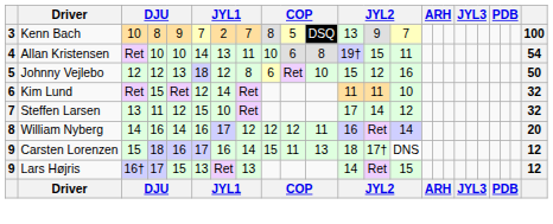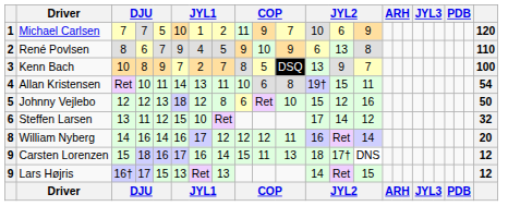 <table align=left| class="wikitable" style="font-size: 85%; text-align: center">
 <tr valign="top">
 <th valign="middle"></th>
 <th valign="middle">Driver</th>
 <th colspan=3><a href='#'>DJU</a></th>
 <th colspan=3><a href='#'>JYL1</a></th>
 <th colspan=3><a href='#'>COP</a></th>
 <th colspan=3><a href='#'>JYL2</a></th>
 <th colspan=3><a href='#'>ARH</a></th>
 <th colspan=3><a href='#'>JYL3</a></th>
 <th colspan=3><a href='#'>PDB</a></th>
 <th valign="middle"></th>
+</tr>
+<tr>
+<th>1</th>
+<td align="left"> <a href='#'>Michael Carlsen</a></td>
+<td style="background:#ffffbf;">7</td>
+<td style="background:#dfdfdf;">7</td>
+<td style="background:#ffffbf;">5</td>
+<td style="background:#ffdf9f;">10</td>
+<td style="background:#ffffbf;">1</td>
+<td style="background:#ffffbf;">2</td>
+<td style="background:#dfffdf;">11</td>
+<td style="background:#ffdf9f;">9</td>
+<td style="background:#ffffbf;">7</td>
+<td style="background:#dfdfdf;">10</td>
+<td style="background:#ffffbf;">6</td>
+<td style="background:#ffdf9f;">9</td>
+<td></td>
+<td></td>
+<td></td>
+<td></td>
+<td></td>
+<td></td>
+<td></td>
+<td></td>
+<td></td>
+<th>120</th>
+</tr>
+<tr>
+<th>2</th>
+<td align="left"> René Povlsen</td>
+<td style="background:#dfdfdf;">8</td>
+<td style="background:#ffffbf;">6</td>
+<td style="background:#dfdfdf;">7</td>
+<td style="background:#dfdfdf;">9</td>
+<td style="background:#dfdfdf;">4</td>
+<td style="background:#dfdfdf;">5</td>
+<td style="background:#ffdf9f;">9</td>
+<td style="background:#dfffdf;">10</td>
+<td style="background:#ffdf9f;">9</td>
+<td style="background:#ffffbf;">6</td>
+<td style="background:#dfffdf;">13</td>
+<td style="background:#dfdfdf;">8</td>
+<td></td>
+<td></td>
+<td></td>
+<td></td>
+<td></td>
+<td></td>
+<td></td>
+<td></td>
+<td></td>
+<th>110</th>
 </tr>
 <tr>
 <th>3</th>
 <td align="left"> Kenn Bach</td>
 <td style="background:#ffdf9f;">10</td>
 <td style="background:#ffdf9f;">8</td>
 <td style="background:#ffdf9f;">9</td>
 <td style="background:#ffffbf;">7</td>
 <td style="background:#ffdf9f;">2</td>
 <td style="background:#ffdf9f;">7</td>
 <td style="background:#dfdfdf;">8</td>
 <td style="background:#ffffbf;">5</td>
 <td style="background:#000000; color:#ffffff;">DSQ</td>
 <td style="background:#dfffdf;">13</td>
 <td style="background:#dfdfdf;">9</td>
 <td style="background:#ffffbf;">7</td>
 <td></td>
 <td></td>
 <td></td>
 <td></td>
 <td></td>
 <td></td>
 <td></td>
 <td></td>
 <td></td>
 <th>100</th>
 </tr>
 <tr>
 <th>4</th>
 <td align="left"> Allan Kristensen</td>
 <td style="background:#efcfff;">Ret</td>
 <td style="background:#dfffdf;">10</td>
-<td style="background:#dfffdf;">10</td>
+<td style="background:#dfffdf;">11</td>
 <td style="background:#dfffdf;">14</td>
 <td style="background:#dfffdf;">13</td>
 <td style="background:#dfffdf;">11</td>
 <td style="background:#dfffdf;">10</td>
 <td style="background:#dfdfdf;">6</td>
 <td style="background:#dfdfdf;">8</td>
 <td style="background:#cfcfff;">19†</td>
 <td style="background:#dfffdf;">15</td>
 <td style="background:#dfffdf;">11</td>
 <td></td>
 <td></td>
 <td></td>
 <td></td>
 <td></td>
 <td></td>
 <td></td>
 <td></td>
 <td></td>
 <th>54</th>
 </tr>
 <tr>
 <th>5</th>
 <td align="left"> Johnny Vejlebo</td>
 <td style="background:#dfffdf;">12</td>
 <td style="background:#dfffdf;">12</td>
 <td style="background:#dfffdf;">13</td>
 <td style="background:#cfcfff;">18</td>
 <td style="background:#dfffdf;">12</td>
 <td style="background:#dfffdf;">8</td>
 <td style="background:#ffffbf;">6</td>
 <td style="background:#efcfff;">Ret</td>
 <td style="background:#dfffdf;">10</td>
 <td style="background:#dfffdf;">15</td>
 <td style="background:#dfffdf;">12</td>
 <td style="background:#dfffdf;">16</td>
 <td></td>
 <td></td>
 <td></td>
 <td></td>
 <td></td>
 <td></td>
 <td></td>
 <td></td>
 <td></td>
 <th>50</th>
 </tr>
 <tr>
 <th>6</th>
-<td align="left"> Kim Lund</td>
-<td style="background:#efcfff;">Ret</td>
-<td style="background:#dfffdf;">15</td>
-<td style="background:#efcfff;">Ret</td>
-<td style="background:#dfffdf;">12</td>
-<td style="background:#dfffdf;">14</td>
-<td style="background:#efcfff;">Ret</td>
-<td></td>
-<td></td>
-<td></td>
-<td style="background:#ffdf9f;">11</td>
-<td style="background:#ffdf9f;">11</td>
-<td style="background:#dfffdf;">10</td>
-<td></td>
-<td></td>
-<td></td>
-<td></td>
-<td></td>
-<td></td>
-<td></td>
-<td></td>
-<td></td>
-<th>32</th>
-</tr>
-<tr>
-<th>7</th>
 <td align="left"> Steffen Larsen</td>
 <td style="background:#dfffdf;">13</td>
 <td style="background:#dfffdf;">11</td>
 <td style="background:#dfffdf;">12</td>
 <td style="background:#dfffdf;">15</td>
 <td style="background:#dfffdf;">10</td>
 <td style="background:#efcfff;">Ret</td>
 <td></td>
 <td></td>
 <td></td>
 <td style="background:#dfffdf;">17</td>
 <td style="background:#dfffdf;">14</td>
 <td style="background:#dfffdf;">12</td>
 <td></td>
 <td></td>
 <td></td>
 <td></td>
 <td></td>
 <td></td>
 <td></td>
 <td></td>
 <td></td>
 <th>32</th>
 </tr>
 <tr>
 <th>8</th>
 <td align="left"> William Nyberg</td>
 <td style="background:#dfffdf;">14</td>
 <td style="background:#dfffdf;">16</td>
 <td style="background:#dfffdf;">14</td>
 <td style="background:#dfffdf;">16</td>
 <td style="background:#cfcfff;">17</td>
 <td style="background:#dfffdf;">12</td>
 <td style="background:#dfffdf;">12</td>
 <td style="background:#dfffdf;">12</td>
 <td style="background:#dfffdf;">11</td>
 <td style="background:#cfcfff;">16</td>
 <td style="background:#efcfff;">Ret</td>
 <td style="background:#cfcfff;">14</td>
 <td></td>
 <td></td>
 <td></td>
 <td></td>
 <td></td>
 <td></td>
 <td></td>
 <td></td>
 <td></td>
 <th>20</th>
 </tr>
 <tr>
 <th>9</th>
 <td align="left"> Carsten Lorenzen</td>
 <td style="background:#dfffdf;">15</td>
 <td style="background:#cfcfff;">18</td>
 <td style="background:#cfcfff;">16</td>
 <td style="background:#cfcfff;">17</td>
 <td style="background:#dfffdf;">16</td>
 <td style="background:#dfffdf;">14</td>
 <td style="background:#dfffdf;">15</td>
 <td style="background:#dfffdf;">11</td>
 <td style="background:#dfffdf;">13</td>
 <td style="background:#dfffdf;">18</td>
 <td style="background:#dfffdf;">17†</td>
 <td style="background:#ffffff;">DNS</td>
 <td></td>
 <td></td>
 <td></td>
 <td></td>
 <td></td>
 <td></td>
 <td></td>
 <td></td>
 <td></td>
 <th>12</th>
 </tr>
 <tr>
 <th>9</th>
 <td align="left"> Lars Højris</td>
 <td style="background:#cfcfff;">16†</td>
 <td style="background:#cfcfff;">17</td>
 <td style="background:#dfffdf;">15</td>
 <td style="background:#dfffdf;">13</td>
 <td style="background:#efcfff;">Ret</td>
 <td style="background:#dfffdf;">13</td>
 <td></td>
 <td></td>
 <td></td>
 <td style="background:#dfffdf;">14</td>
 <td style="background:#efcfff;">Ret</td>
 <td style="background:#dfffdf;">15</td>
 <td></td>
 <td></td>
 <td></td>
 <td></td>
 <td></td>
 <td></td>
 <td></td>
 <td></td>
 <td></td>
 <th>12</th>
 </tr>
 <tr valign="top">
 <th valign="middle"></th>
 <th valign="middle">Driver</th>
 <th colspan=3><a href='#'>DJU</a></th>
 <th colspan=3><a href='#'>JYL1</a></th>
 <th colspan=3><a href='#'>COP</a></th>
 <th colspan=3><a href='#'>JYL2</a></th>
 <th colspan=3><a href='#'>ARH</a></th>
 <th colspan=3><a href='#'>JYL3</a></th>
 <th colspan=3><a href='#'>PDB</a></th>
 <th valign="middle"></th>
 </tr>
 </table>
